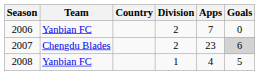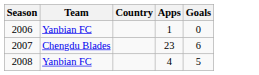 <table class="wikitable" style="text-align: center;">
 <tr>
 <th>Season</th>
 <th>Team</th>
 <th>Country</th>
-<th>Division</th>
 <th>Apps</th>
 <th>Goals</th>
 </tr>
 <tr>
 <td>2006</td>
 <td align="left"><a href='#'>Yanbian FC</a></td>
 <td align="left"></td>
-<td>2</td>
-<td>7</td>
+<td>1</td>
 <td>0</td>
 </tr>
 <tr>
 <td>2007</td>
 <td align="left"><a href='#'>Chengdu Blades</a></td>
 <td align="left"></td>
-<td>2</td>
 <td>23</td>
-<td style="background: lightgrey;">6</td>
+<td>6</td>
 </tr>
 <tr>
 <td>2008</td>
 <td align="left"><a href='#'>Yanbian FC</a></td>
 <td align="left"></td>
-<td>1</td>
 <td>4</td>
 <td>5</td>
 </tr>
 </table>
